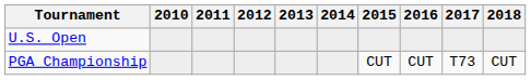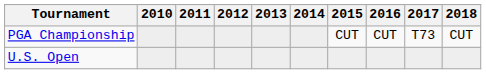 <table class="wikitable" style="font-size:95%;text-align:center;">
 <tr>
 <th>Tournament</th>
 <th>2010</th>
 <th>2011</th>
 <th>2012</th>
 <th>2013</th>
 <th>2014</th>
 <th>2015</th>
 <th>2016</th>
 <th>2017</th>
 <th>2018</th>
 </tr>
 <tr>
+<td align=left><a href='#'>PGA Championship</a></td>
+<td style="background:#eeeeee;"></td>
+<td style="background:#eeeeee;"></td>
+<td style="background:#eeeeee;"></td>
+<td style="background:#eeeeee;"></td>
+<td style="background:#eeeeee;"></td>
+<td>CUT</td>
+<td>CUT</td>
+<td>T73</td>
+<td>CUT</td>
+</tr>
+<tr>
 <td align=left><a href='#'>U.S. Open</a></td>
 <td style="background:#eeeeee;"></td>
 <td style="background:#eeeeee;"></td>
 <td style="background:#eeeeee;"></td>
 <td style="background:#eeeeee;"></td>
 <td style="background:#eeeeee;"></td>
 <td style="background:#eeeeee;"></td>
 <td style="background:#eeeeee;"></td>
 <td style="background:#eeeeee;"></td>
 <td style="background:#eeeeee;"></td>
 </tr>
-<tr>
-<td align=left><a href='#'>PGA Championship</a></td>
-<td style="background:#eeeeee;"></td>
-<td style="background:#eeeeee;"></td>
-<td style="background:#eeeeee;"></td>
-<td style="background:#eeeeee;"></td>
-<td style="background:#eeeeee;"></td>
-<td>CUT</td>
-<td>CUT</td>
-<td>T73</td>
-<td>CUT</td>
-</tr>
 </table>
